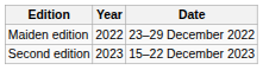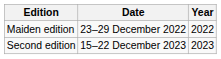 <table class="wikitable">
 <tr>
 <th>Edition</th>
+<th>Date</th>
 <th>Year</th>
-<th>Date</th>
 </tr>
 <tr>
 <td>Maiden edition</td>
+<td>23–29 December 2022</td>
 <td>2022</td>
-<td>23–29 December 2022</td>
 </tr>
 <tr>
 <td>Second edition</td>
+<td>15–22 December 2023</td>
 <td>2023</td>
-<td>15–22 December 2023</td>
 </tr>
 </table>
